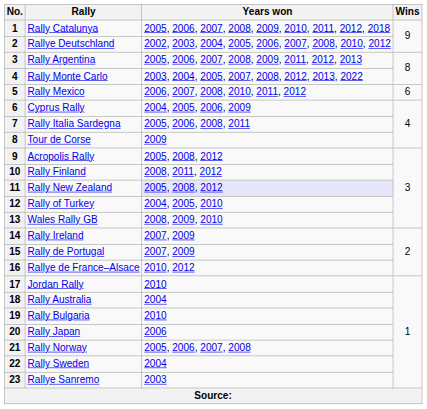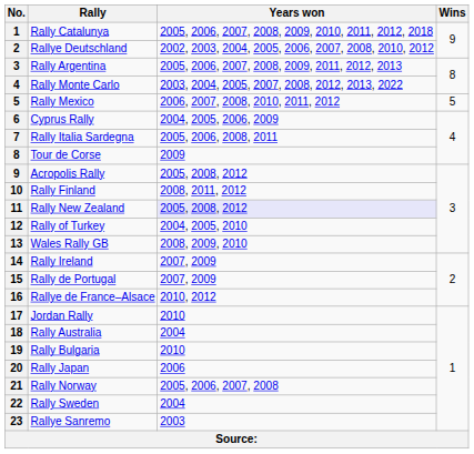 <table class="wikitable">
 <tr>
 <th scope="col">No.</th>
 <th>Rally</th>
 <th>Years won</th>
 <th>Wins</th>
 </tr>
 <tr>
 <th scope="row">1</th>
 <td><a href='#'>Rally Catalunya</a></td>
 <td><a href='#'>2005</a>, <a href='#'>2006</a>, <a href='#'>2007</a>, <a href='#'>2008</a>, <a href='#'>2009</a>, <a href='#'>2010</a>, <a href='#'>2011</a>, <a href='#'>2012</a>, <a href='#'>2018</a></td>
 <td rowspan="2" style="text-align:center;">9</td>
 </tr>
 <tr>
 <th scope="row">2</th>
 <td><a href='#'>Rallye Deutschland</a></td>
 <td><a href='#'>2002</a>, <a href='#'>2003</a>, <a href='#'>2004</a>, <a href='#'>2005</a>, <a href='#'>2006</a>, <a href='#'>2007</a>, <a href='#'>2008</a>, <a href='#'>2010</a>, <a href='#'>2012</a></td>
 </tr>
 <tr>
 <th scope="row">3</th>
 <td><a href='#'>Rally Argentina</a></td>
 <td><a href='#'>2005</a>, <a href='#'>2006</a>, <a href='#'>2007</a>, <a href='#'>2008</a>, <a href='#'>2009</a>, <a href='#'>2011</a>, <a href='#'>2012</a>, <a href='#'>2013</a></td>
 <td rowspan="2" style="text-align:center;">8</td>
 </tr>
 <tr>
 <th scope="row">4</th>
 <td><a href='#'>Rally Monte Carlo</a></td>
 <td><a href='#'>2003</a>, <a href='#'>2004</a>, <a href='#'>2005</a>, <a href='#'>2007</a>, <a href='#'>2008</a>, <a href='#'>2012</a>, <a href='#'>2013</a>, <a href='#'>2022</a></td>
 </tr>
 <tr>
 <th scope="row">5</th>
 <td><a href='#'>Rally Mexico</a></td>
 <td><a href='#'>2006</a>, <a href='#'>2007</a>, <a href='#'>2008</a>, <a href='#'>2010</a>, <a href='#'>2011</a>, <a href='#'>2012</a></td>
-<td style="text-align:center;">6</td>
+<td style="text-align:center;">5</td>
 </tr>
 <tr>
 <th scope="row">6</th>
 <td><a href='#'>Cyprus Rally</a></td>
 <td><a href='#'>2004</a>, <a href='#'>2005</a>, <a href='#'>2006</a>, <a href='#'>2009</a></td>
 <td rowspan="3" style="text-align:center;">4</td>
 </tr>
 <tr>
 <th scope="row">7</th>
 <td><a href='#'>Rally Italia Sardegna</a></td>
 <td><a href='#'>2005</a>, <a href='#'>2006</a>, <a href='#'>2008</a>, <a href='#'>2011</a></td>
 </tr>
 <tr>
 <th scope="row">8</th>
 <td><a href='#'>Tour de Corse</a></td>
 <td><a href='#'>2009</a></td>
 </tr>
 <tr>
 <th scope="row">9</th>
 <td><a href='#'>Acropolis Rally</a></td>
 <td><a href='#'>2005</a>, <a href='#'>2008</a>, <a href='#'>2012</a></td>
 <td rowspan="5" style="text-align:center;">3</td>
 </tr>
 <tr>
 <th scope="row">10</th>
 <td><a href='#'>Rally Finland</a></td>
 <td><a href='#'>2008</a>, <a href='#'>2011</a>, <a href='#'>2012</a></td>
 </tr>
 <tr>
 <th scope="row">11</th>
 <td><a href='#'>Rally New Zealand</a></td>
 <td style="background: lavender;"><a href='#'>2005</a>, <a href='#'>2008</a>, <a href='#'>2012</a></td>
 </tr>
 <tr>
 <th scope="row">12</th>
 <td><a href='#'>Rally of Turkey</a></td>
 <td><a href='#'>2004</a>, <a href='#'>2005</a>, <a href='#'>2010</a></td>
 </tr>
 <tr>
 <th scope="row">13</th>
 <td><a href='#'>Wales Rally GB</a></td>
 <td><a href='#'>2008</a>, <a href='#'>2009</a>, <a href='#'>2010</a></td>
 </tr>
 <tr>
 <th scope="row">14</th>
 <td><a href='#'>Rally Ireland</a></td>
 <td><a href='#'>2007</a>, <a href='#'>2009</a></td>
 <td rowspan="3" style="text-align:center;">2</td>
 </tr>
 <tr>
 <th scope="row">15</th>
 <td><a href='#'>Rally de Portugal</a></td>
 <td><a href='#'>2007</a>, <a href='#'>2009</a></td>
 </tr>
 <tr>
 <th scope="row">16</th>
 <td><a href='#'>Rallye de France–Alsace</a></td>
 <td><a href='#'>2010</a>, <a href='#'>2012</a></td>
 </tr>
 <tr>
 <th scope="row">17</th>
 <td><a href='#'>Jordan Rally</a></td>
 <td><a href='#'>2010</a></td>
 <td rowspan="7" style="text-align:center;">1</td>
 </tr>
 <tr>
 <th scope="row">18</th>
 <td><a href='#'>Rally Australia</a></td>
 <td><a href='#'>2004</a></td>
 </tr>
 <tr>
 <th scope="row">19</th>
 <td><a href='#'>Rally Bulgaria</a></td>
 <td><a href='#'>2010</a></td>
 </tr>
 <tr>
 <th scope="row">20</th>
 <td><a href='#'>Rally Japan</a></td>
 <td><a href='#'>2006</a></td>
 </tr>
 <tr>
 <th scope="row">21</th>
 <td><a href='#'>Rally Norway</a></td>
 <td><a href='#'>2005</a>, <a href='#'>2006</a>, <a href='#'>2007</a>, <a href='#'>2008</a></td>
 </tr>
 <tr>
 <th scope="row">22</th>
 <td><a href='#'>Rally Sweden</a></td>
 <td><a href='#'>2004</a></td>
 </tr>
 <tr>
 <th scope="row">23</th>
 <td><a href='#'>Rallye Sanremo</a></td>
 <td><a href='#'>2003</a></td>
 </tr>
 <tr>
 <th colspan="4">Source:</th>
 </tr>
 </table>
